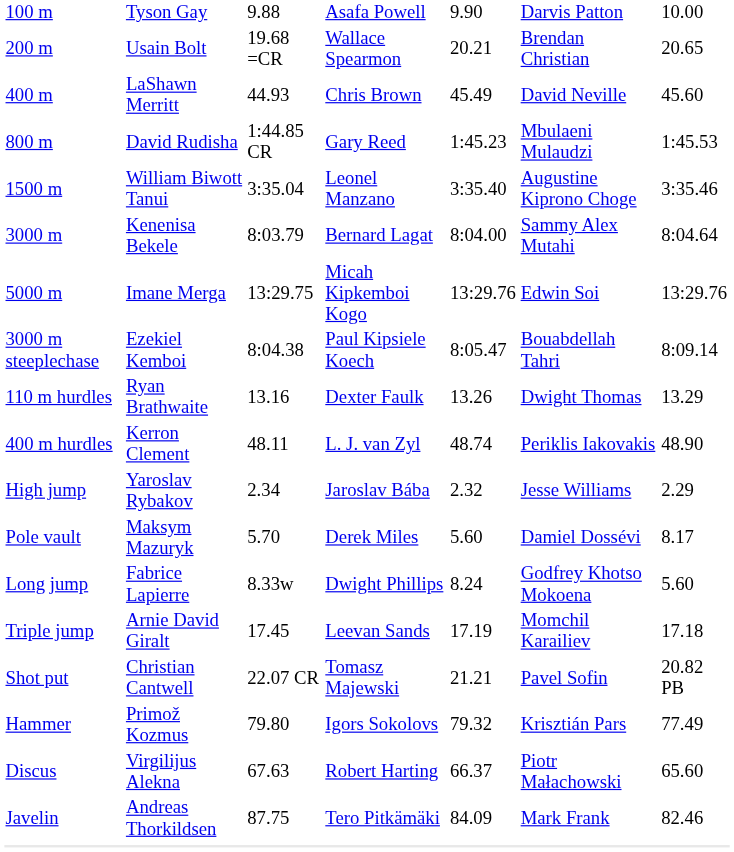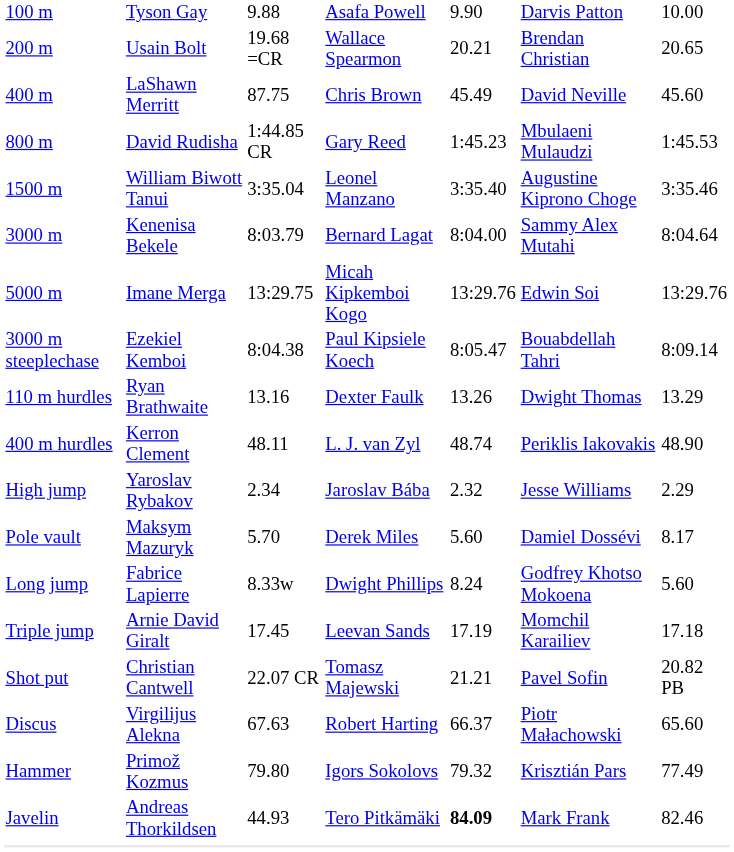 <table>
 <tr>
 <td><a href='#'>100 m</a></td>
 <td><a href='#'>Tyson Gay</a><br></td>
 <td>9.88</td>
 <td><a href='#'>Asafa Powell</a><br></td>
 <td>9.90</td>
 <td><a href='#'>Darvis Patton</a><br></td>
 <td>10.00</td>
 </tr>
 <tr>
 <td><a href='#'>200 m</a></td>
 <td><a href='#'>Usain Bolt</a><br></td>
 <td>19.68 =CR</td>
 <td><a href='#'>Wallace Spearmon</a><br></td>
 <td>20.21</td>
 <td><a href='#'>Brendan Christian</a><br></td>
 <td>20.65</td>
 </tr>
 <tr>
 <td><a href='#'>400 m</a></td>
 <td><a href='#'>LaShawn Merritt</a><br></td>
-<td>44.93</td>
+<td>87.75</td>
 <td><a href='#'>Chris Brown</a><br></td>
 <td>45.49</td>
 <td><a href='#'>David Neville</a><br></td>
 <td>45.60</td>
 </tr>
 <tr>
 <td><a href='#'>800 m</a></td>
 <td><a href='#'>David Rudisha</a><br></td>
 <td>1:44.85 CR</td>
 <td><a href='#'>Gary Reed</a><br></td>
 <td>1:45.23</td>
 <td><a href='#'>Mbulaeni Mulaudzi</a><br></td>
 <td>1:45.53</td>
 </tr>
 <tr>
 <td><a href='#'>1500 m</a></td>
 <td><a href='#'>William Biwott Tanui</a><br></td>
 <td>3:35.04</td>
 <td><a href='#'>Leonel Manzano</a><br></td>
 <td>3:35.40</td>
 <td><a href='#'>Augustine Kiprono Choge</a><br></td>
 <td>3:35.46</td>
 </tr>
 <tr>
 <td><a href='#'>3000 m</a></td>
 <td><a href='#'>Kenenisa Bekele</a><br></td>
 <td>8:03.79</td>
 <td><a href='#'>Bernard Lagat</a><br></td>
 <td>8:04.00</td>
 <td><a href='#'>Sammy Alex Mutahi</a><br></td>
 <td>8:04.64</td>
 </tr>
 <tr>
 <td><a href='#'>5000 m</a></td>
 <td><a href='#'>Imane Merga</a><br></td>
 <td>13:29.75</td>
 <td><a href='#'>Micah Kipkemboi Kogo</a><br></td>
 <td>13:29.76</td>
 <td><a href='#'>Edwin Soi</a><br></td>
 <td>13:29.76</td>
 </tr>
 <tr>
 <td><a href='#'>3000 m steeplechase</a></td>
 <td><a href='#'>Ezekiel Kemboi</a><br></td>
 <td>8:04.38</td>
 <td><a href='#'>Paul Kipsiele Koech</a><br></td>
 <td>8:05.47</td>
 <td><a href='#'>Bouabdellah Tahri</a><br></td>
 <td>8:09.14</td>
 </tr>
 <tr>
 <td><a href='#'>110 m hurdles</a></td>
 <td><a href='#'>Ryan Brathwaite</a><br></td>
 <td>13.16</td>
 <td><a href='#'>Dexter Faulk</a><br></td>
 <td>13.26</td>
 <td><a href='#'>Dwight Thomas</a><br></td>
 <td>13.29</td>
 </tr>
 <tr>
 <td><a href='#'>400 m hurdles</a></td>
 <td><a href='#'>Kerron Clement</a><br></td>
 <td>48.11</td>
 <td><a href='#'>L. J. van Zyl</a><br></td>
 <td>48.74</td>
 <td><a href='#'>Periklis Iakovakis</a><br></td>
 <td>48.90</td>
 </tr>
 <tr>
 <td><a href='#'>High jump</a></td>
 <td><a href='#'>Yaroslav Rybakov</a><br></td>
 <td>2.34</td>
 <td><a href='#'>Jaroslav Bába</a><br></td>
 <td>2.32</td>
 <td><a href='#'>Jesse Williams</a><br></td>
 <td>2.29</td>
 </tr>
 <tr>
 <td><a href='#'>Pole vault</a></td>
 <td><a href='#'>Maksym Mazuryk</a><br></td>
 <td>5.70</td>
 <td><a href='#'>Derek Miles</a><br></td>
 <td>5.60</td>
 <td><a href='#'>Damiel Dossévi</a><br></td>
 <td>8.17</td>
 </tr>
 <tr>
 <td><a href='#'>Long jump</a></td>
 <td><a href='#'>Fabrice Lapierre</a><br></td>
 <td>8.33w</td>
 <td><a href='#'>Dwight Phillips</a><br></td>
 <td>8.24</td>
 <td><a href='#'>Godfrey Khotso Mokoena</a><br></td>
 <td>5.60</td>
 </tr>
 <tr>
 <td><a href='#'>Triple jump</a></td>
 <td><a href='#'>Arnie David Giralt</a><br></td>
 <td>17.45</td>
 <td><a href='#'>Leevan Sands</a><br></td>
 <td>17.19</td>
 <td><a href='#'>Momchil Karailiev</a><br></td>
 <td>17.18</td>
 </tr>
 <tr>
 <td><a href='#'>Shot put</a></td>
 <td><a href='#'>Christian Cantwell</a><br></td>
 <td>22.07 CR</td>
 <td><a href='#'>Tomasz Majewski</a><br></td>
 <td>21.21</td>
 <td><a href='#'>Pavel Sofin</a><br></td>
 <td>20.82 PB</td>
 </tr>
 <tr>
+<td><a href='#'>Discus</a></td>
+<td><a href='#'>Virgilijus Alekna</a><br></td>
+<td>67.63</td>
+<td><a href='#'>Robert Harting</a><br></td>
+<td>66.37</td>
+<td><a href='#'>Piotr Małachowski</a><br></td>
+<td>65.60</td>
+</tr>
+<tr>
 <td><a href='#'>Hammer</a></td>
 <td><a href='#'>Primož Kozmus</a><br></td>
 <td>79.80</td>
 <td><a href='#'>Igors Sokolovs</a><br></td>
 <td>79.32</td>
 <td><a href='#'>Krisztián Pars</a><br></td>
 <td>77.49</td>
 </tr>
 <tr>
-<td><a href='#'>Discus</a></td>
-<td><a href='#'>Virgilijus Alekna</a><br></td>
-<td>67.63</td>
-<td><a href='#'>Robert Harting</a><br></td>
-<td>66.37</td>
-<td><a href='#'>Piotr Małachowski</a><br></td>
-<td>65.60</td>
-</tr>
-<tr>
 <td><a href='#'>Javelin</a></td>
 <td><a href='#'>Andreas Thorkildsen</a><br></td>
-<td>87.75</td>
+<td>44.93</td>
 <td><a href='#'>Tero Pitkämäki</a><br></td>
-<td>84.09</td>
+<td><strong>84.09</strong></td>
 <td><a href='#'>Mark Frank</a><br></td>
 <td>82.46</td>
 </tr>
 <tr>
 </tr>
 <tr bgcolor= e8e8e8>
 <td colspan=7></td>
 </tr>
 </table>
